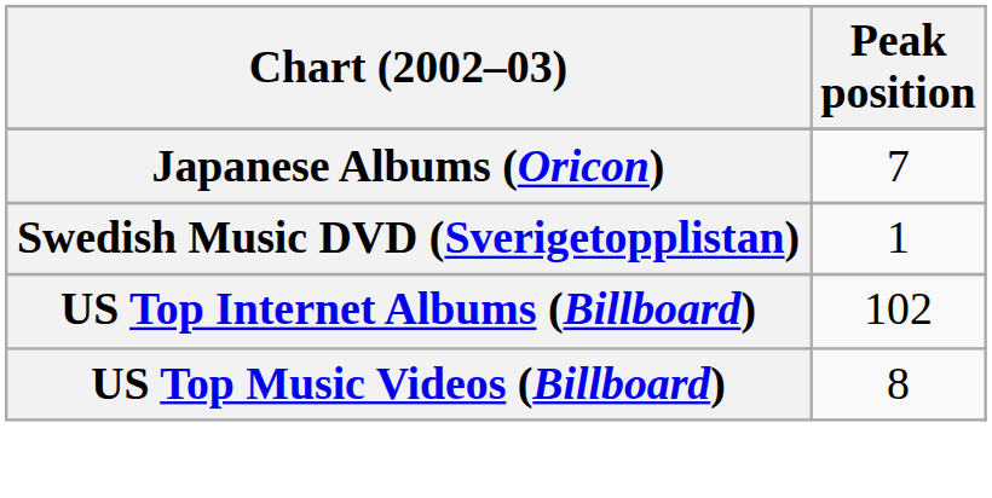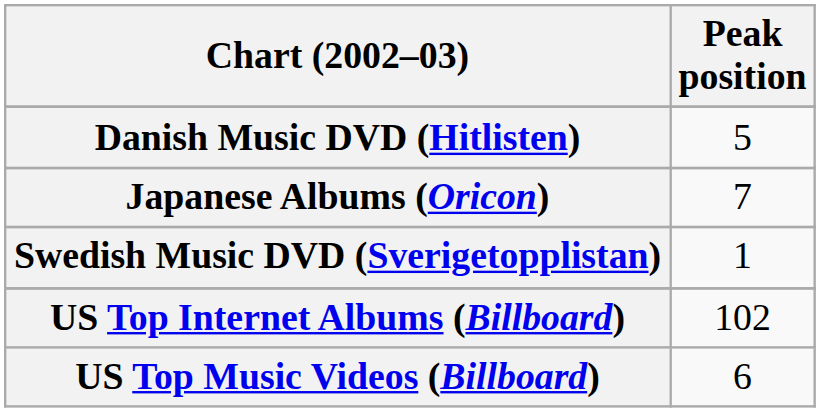 <table class="wikitable sortable plainrowheaders" style="text-align:center;">
 <tr>
 <th>Chart (2002–03)</th>
 <th>Peak<br>position</th>
 </tr>
 <tr>
 </tr>
 <tr>
+</tr>
+<tr>
+<th scope="row">Danish Music DVD (<a href='#'>Hitlisten</a>)</th>
+<td>5</td>
 </tr>
 <tr>
 </tr>
 <tr>
 </tr>
 <tr>
 </tr>
 <tr>
 <th scope="row">Japanese Albums (<em><a href='#'>Oricon</a></em>)</th>
 <td>7</td>
 </tr>
 <tr>
 </tr>
 <tr>
 </tr>
 <tr>
 </tr>
 <tr>
 <th scope="row">Swedish Music DVD (<a href='#'>Sverigetopplistan</a>)</th>
 <td>1</td>
 </tr>
 <tr>
 </tr>
 <tr>
 </tr>
 <tr>
 </tr>
 <tr>
 <th scope="row">US <a href='#'>Top Internet Albums</a> (<a href='#'><em>Billboard</em></a>)</th>
 <td>102</td>
 </tr>
 <tr>
 <th scope="row">US <a href='#'>Top Music Videos</a> (<a href='#'><em>Billboard</em></a>)</th>
-<td>8</td>
+<td>6</td>
 </tr>
 </table>
